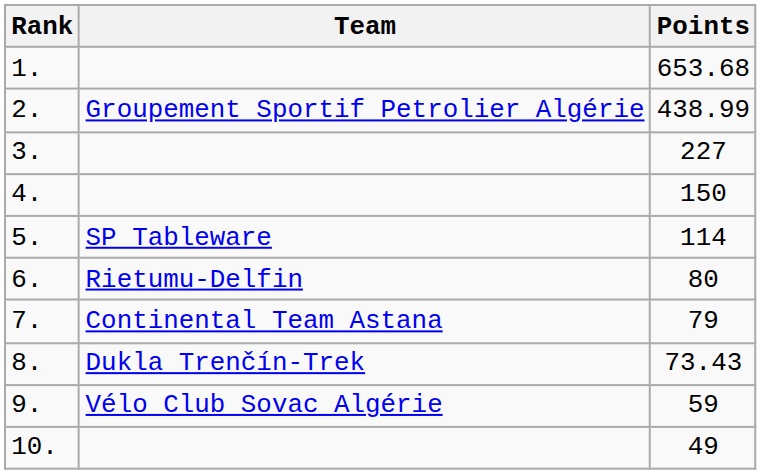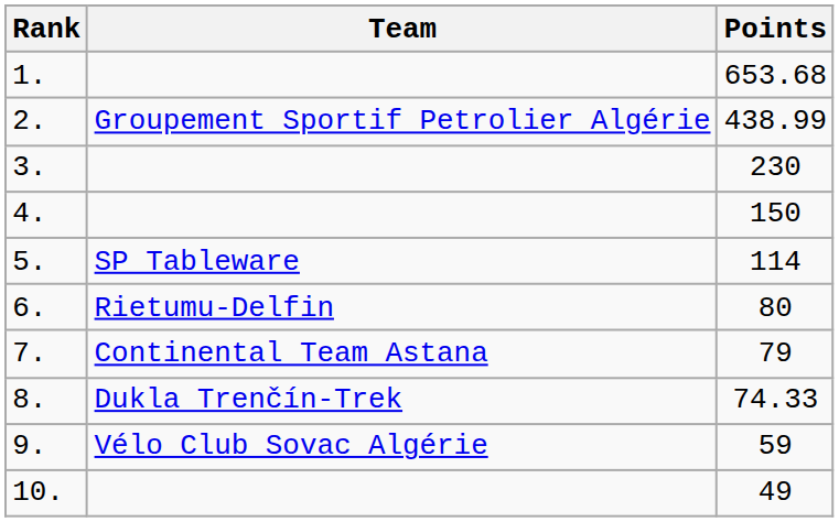 <table class="wikitable sortable">
 <tr>
 <th>Rank</th>
 <th>Team</th>
 <th>Points</th>
 </tr>
 <tr>
 <td>1.</td>
 <td></td>
 <td align=center>653.68</td>
 </tr>
 <tr>
 <td>2.</td>
 <td><a href='#'>Groupement Sportif Petrolier Algérie</a></td>
 <td align=center>438.99</td>
 </tr>
 <tr>
 <td>3.</td>
 <td></td>
-<td align=center>227</td>
+<td align=center>230</td>
 </tr>
 <tr>
 <td>4.</td>
 <td></td>
 <td align=center>150</td>
 </tr>
 <tr>
 <td>5.</td>
 <td><a href='#'>SP Tableware</a></td>
 <td align=center>114</td>
 </tr>
 <tr>
 <td>6.</td>
 <td><a href='#'>Rietumu-Delfin</a></td>
 <td align=center>80</td>
 </tr>
 <tr>
 <td>7.</td>
 <td><a href='#'>Continental Team Astana</a></td>
 <td align=center>79</td>
 </tr>
 <tr>
 <td>8.</td>
 <td><a href='#'>Dukla Trenčín-Trek</a></td>
-<td align=center>73.43</td>
+<td align=center>74.33</td>
 </tr>
 <tr>
 <td>9.</td>
 <td><a href='#'>Vélo Club Sovac Algérie</a></td>
 <td align=center>59</td>
 </tr>
 <tr>
 <td>10.</td>
 <td></td>
 <td align=center>49</td>
 </tr>
 </table>
